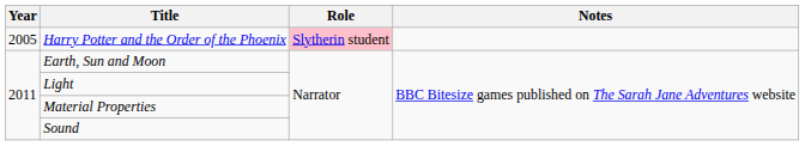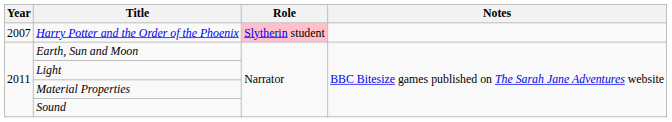 <table class="wikitable">
 <tr>
 <th>Year</th>
 <th>Title</th>
 <th>Role</th>
 <th>Notes</th>
 </tr>
 <tr>
-<td>2005</td>
+<td>2007</td>
 <td><a href='#'><em>Harry Potter and the Order of the Phoenix</em></a></td>
 <td style="background: pink;"><a href='#'>Slytherin</a> student</td>
 <td></td>
 </tr>
 <tr>
 <td rowspan="4">2011</td>
 <td><em>Earth, Sun and Moon</em></td>
 <td rowspan="4">Narrator</td>
 <td rowspan="4"><a href='#'>BBC Bitesize</a> games published on <em><a href='#'>The Sarah Jane Adventures</a></em> website</td>
 </tr>
 <tr>
 <td><em>Light</em></td>
 </tr>
 <tr>
 <td><em>Material Properties</em></td>
 </tr>
 <tr>
 <td><em>Sound</em></td>
 </tr>
 </table>
